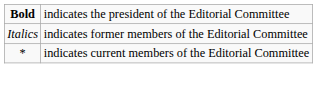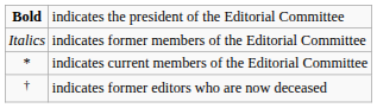 <table class="wikitable">
 <tr>
 <td scope="row" style="text-align:center"><strong>Bold</strong></td>
 <td>indicates the president of the Editorial Committee</td>
 </tr>
 <tr>
 <td scope="row" style="text-align:center"><em>Italics</em></td>
 <td>indicates former members of the Editorial Committee</td>
 </tr>
 <tr>
 <td scope="row" style="text-align:center">*</td>
 <td>indicates current members of the Editorial Committee</td>
 </tr>
+<tr>
+<td scope="row" style="text-align:center"><sup>†</sup></td>
+<td>indicates former editors who are now deceased</td>
+</tr>
 </table>
